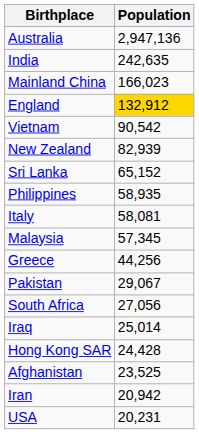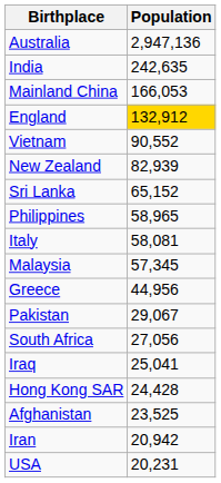 <table class="wikitable" style="float: right;">
 <tr>
 <th>Birthplace</th>
 <th>Population</th>
 </tr>
 <tr>
 <td><a href='#'>Australia</a></td>
 <td>2,947,136</td>
 </tr>
 <tr>
 <td><a href='#'>India</a></td>
 <td>242,635</td>
 </tr>
 <tr>
 <td><a href='#'>Mainland China</a></td>
-<td>166,023</td>
+<td>166,053</td>
 </tr>
 <tr>
 <td><a href='#'>England</a></td>
 <td style="background: gold;">132,912</td>
 </tr>
 <tr>
 <td><a href='#'>Vietnam</a></td>
-<td>90,542</td>
+<td>90,552</td>
 </tr>
 <tr>
 <td><a href='#'>New Zealand</a></td>
 <td>82,939</td>
 </tr>
 <tr>
 <td><a href='#'>Sri Lanka</a></td>
 <td>65,152</td>
 </tr>
 <tr>
 <td><a href='#'>Philippines</a></td>
-<td>58,935</td>
+<td>58,965</td>
 </tr>
 <tr>
 <td><a href='#'>Italy</a></td>
 <td>58,081</td>
 </tr>
 <tr>
 <td><a href='#'>Malaysia</a></td>
 <td>57,345</td>
 </tr>
 <tr>
 <td><a href='#'>Greece</a></td>
-<td>44,256</td>
+<td>44,956</td>
 </tr>
 <tr>
 <td><a href='#'>Pakistan</a></td>
 <td>29,067</td>
 </tr>
 <tr>
 <td><a href='#'>South Africa</a></td>
 <td>27,056</td>
 </tr>
 <tr>
 <td><a href='#'>Iraq</a></td>
-<td>25,014</td>
+<td>25,041</td>
 </tr>
 <tr>
 <td><a href='#'>Hong Kong SAR</a></td>
 <td>24,428</td>
 </tr>
 <tr>
 <td><a href='#'>Afghanistan</a></td>
 <td>23,525</td>
 </tr>
 <tr>
 <td><a href='#'>Iran</a></td>
 <td>20,942</td>
 </tr>
 <tr>
 <td><a href='#'>USA</a></td>
 <td>20,231</td>
 </tr>
 </table>
